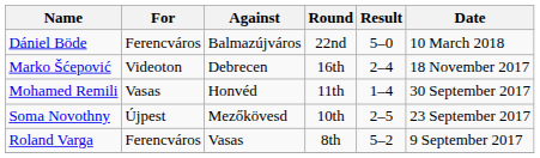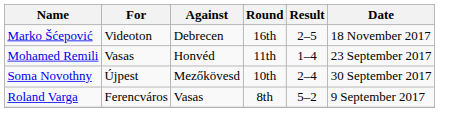 <table class="wikitable sortable" style="white-space:nowrap;">
 <tr>
 <th>Name</th>
 <th>For</th>
 <th>Against</th>
 <th>Round</th>
 <th>Result</th>
 <th>Date</th>
 </tr>
 <tr>
-<td> <a href='#'>Dániel Böde</a></td>
-<td>Ferencváros</td>
-<td>Balmazújváros</td>
-<td align=center>22nd</td>
-<td align=center>5–0</td>
-<td>10 March 2018</td>
-</tr>
-<tr>
 <td> <a href='#'>Marko Šćepović</a></td>
 <td>Videoton</td>
 <td>Debrecen</td>
 <td align=center>16th</td>
-<td align=center>2–4</td>
+<td align=center>2–5</td>
 <td>18 November 2017</td>
 </tr>
 <tr>
 <td> <a href='#'>Mohamed Remili</a></td>
 <td>Vasas</td>
 <td>Honvéd</td>
 <td align=center>11th</td>
 <td align=center>1–4</td>
-<td>30 September 2017</td>
+<td>23 September 2017</td>
 </tr>
 <tr>
 <td> <a href='#'>Soma Novothny</a></td>
 <td>Újpest</td>
 <td>Mezőkövesd</td>
 <td align=center>10th</td>
-<td align=center>2–5</td>
-<td>23 September 2017</td>
+<td align=center>2–4</td>
+<td>30 September 2017</td>
 </tr>
 <tr>
 <td> <a href='#'>Roland Varga</a></td>
 <td>Ferencváros</td>
 <td>Vasas</td>
 <td align=center>8th</td>
 <td align=center>5–2</td>
 <td>9 September 2017</td>
 </tr>
 <tr>
 </tr>
 </table>
